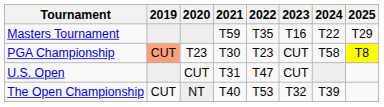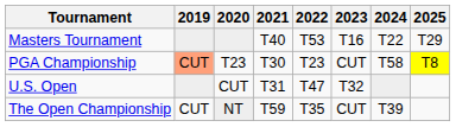 <table class="wikitable" style="font-size:95%;text-align:center;">
 <tr>
 <th>Tournament</th>
 <th>2019</th>
 <th>2020</th>
 <th>2021</th>
 <th>2022</th>
 <th>2023</th>
 <th>2024</th>
 <th>2025</th>
 </tr>
 <tr>
 <td align=left><a href='#'>Masters Tournament</a></td>
 <td style="background:#eeeeee;"></td>
 <td style="background:#eeeeee;"></td>
-<td>T59</td>
-<td>T35</td>
+<td>T40</td>
+<td>T53</td>
 <td>T16</td>
 <td>T22</td>
 <td>T29</td>
 </tr>
 <tr>
 <td align=left><a href='#'>PGA Championship</a></td>
 <td style="background: lightsalmon;">CUT</td>
 <td>T23</td>
 <td>T30</td>
 <td>T23</td>
 <td>CUT</td>
 <td>T58</td>
 <td style="background:yellow;">T8</td>
 </tr>
 <tr>
 <td align=left><a href='#'>U.S. Open</a></td>
 <td style="background:#eeeeee;"></td>
 <td>CUT</td>
 <td>T31</td>
 <td>T47</td>
-<td>CUT</td>
+<td>T32</td>
 <td style="background:#eeeeee;"></td>
 <td></td>
 </tr>
 <tr>
 <td align=left><a href='#'>The Open Championship</a></td>
 <td>CUT</td>
 <td style="background:#eeeeee;">NT</td>
-<td>T40</td>
-<td>T53</td>
-<td>T32</td>
+<td>T59</td>
+<td>T35</td>
+<td>CUT</td>
 <td>T39</td>
 <td></td>
 </tr>
 </table>
